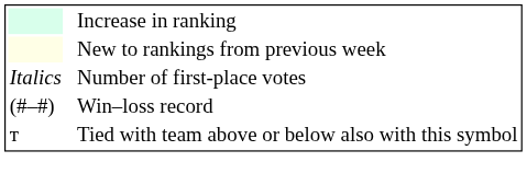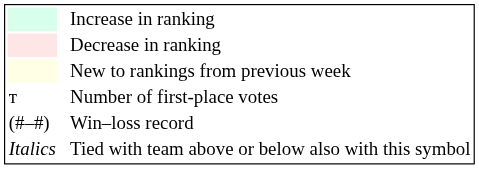 <table style="border:1px solid black;">
 <tr>
 <td style="background:#D8FFEB; width:20px;"></td>
 <td> </td>
 <td>Increase in ranking</td>
 </tr>
 <tr>
+<td style="background:#FFE6E6; width:20px;"></td>
+<td> </td>
+<td>Decrease in ranking</td>
+</tr>
+<tr>
 <td style="background:#FFFFE6; width:20px;"></td>
 <td> </td>
 <td>New to rankings from previous week</td>
 </tr>
 <tr>
-<td><em>Italics</em></td>
+<td>т</td>
 <td> </td>
 <td>Number of first-place votes</td>
 </tr>
 <tr>
 <td>(#–#)</td>
 <td> </td>
 <td>Win–loss record</td>
 </tr>
 <tr>
-<td>т</td>
+<td><em>Italics</em></td>
 <td></td>
 <td>Tied with team above or below also with this symbol</td>
 </tr>
 </table>
